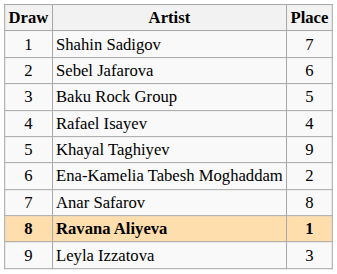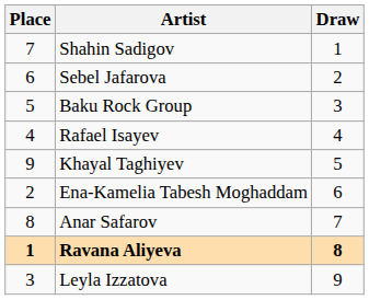 <table class="sortable wikitable" style="margin: 1em auto 1em auto; text-align:center">
 <tr>
+<th>Place</th>
+<th>Artist</th>
 <th>Draw</th>
-<th>Artist</th>
-<th>Place</th>
 </tr>
 <tr>
+<td>7</td>
+<td align="left">Shahin Sadigov</td>
 <td>1</td>
-<td align="left">Shahin Sadigov</td>
-<td>7</td>
 </tr>
 <tr>
+<td>6</td>
+<td align="left">Sebel Jafarova</td>
 <td>2</td>
-<td align="left">Sebel Jafarova</td>
-<td>6</td>
 </tr>
 <tr>
+<td>5</td>
+<td align="left">Baku Rock Group</td>
 <td>3</td>
-<td align="left">Baku Rock Group</td>
-<td>5</td>
 </tr>
 <tr>
 <td>4</td>
 <td align="left">Rafael Isayev</td>
 <td>4</td>
 </tr>
 <tr>
+<td>9</td>
+<td align="left">Khayal Taghiyev</td>
 <td>5</td>
-<td align="left">Khayal Taghiyev</td>
+</tr>
+<tr>
+<td>2</td>
+<td align="left">Ena-Kamelia Tabesh Moghaddam</td>
+<td>6</td>
+</tr>
+<tr>
+<td>8</td>
+<td align="left">Anar Safarov</td>
+<td>7</td>
+</tr>
+<tr style="font-weight:bold; background:navajowhite;">
+<td>1</td>
+<td align="left">Ravana Aliyeva</td>
+<td>8</td>
+</tr>
+<tr>
+<td>3</td>
+<td align="left">Leyla Izzatova</td>
 <td>9</td>
 </tr>
-<tr>
-<td>6</td>
-<td align="left">Ena-Kamelia Tabesh Moghaddam</td>
-<td>2</td>
-</tr>
-<tr>
-<td>7</td>
-<td align="left">Anar Safarov</td>
-<td>8</td>
-</tr>
-<tr style="font-weight:bold; background:navajowhite;">
-<td>8</td>
-<td align="left">Ravana Aliyeva</td>
-<td>1</td>
-</tr>
-<tr>
-<td>9</td>
-<td align="left">Leyla Izzatova</td>
-<td>3</td>
-</tr>
 </table>
